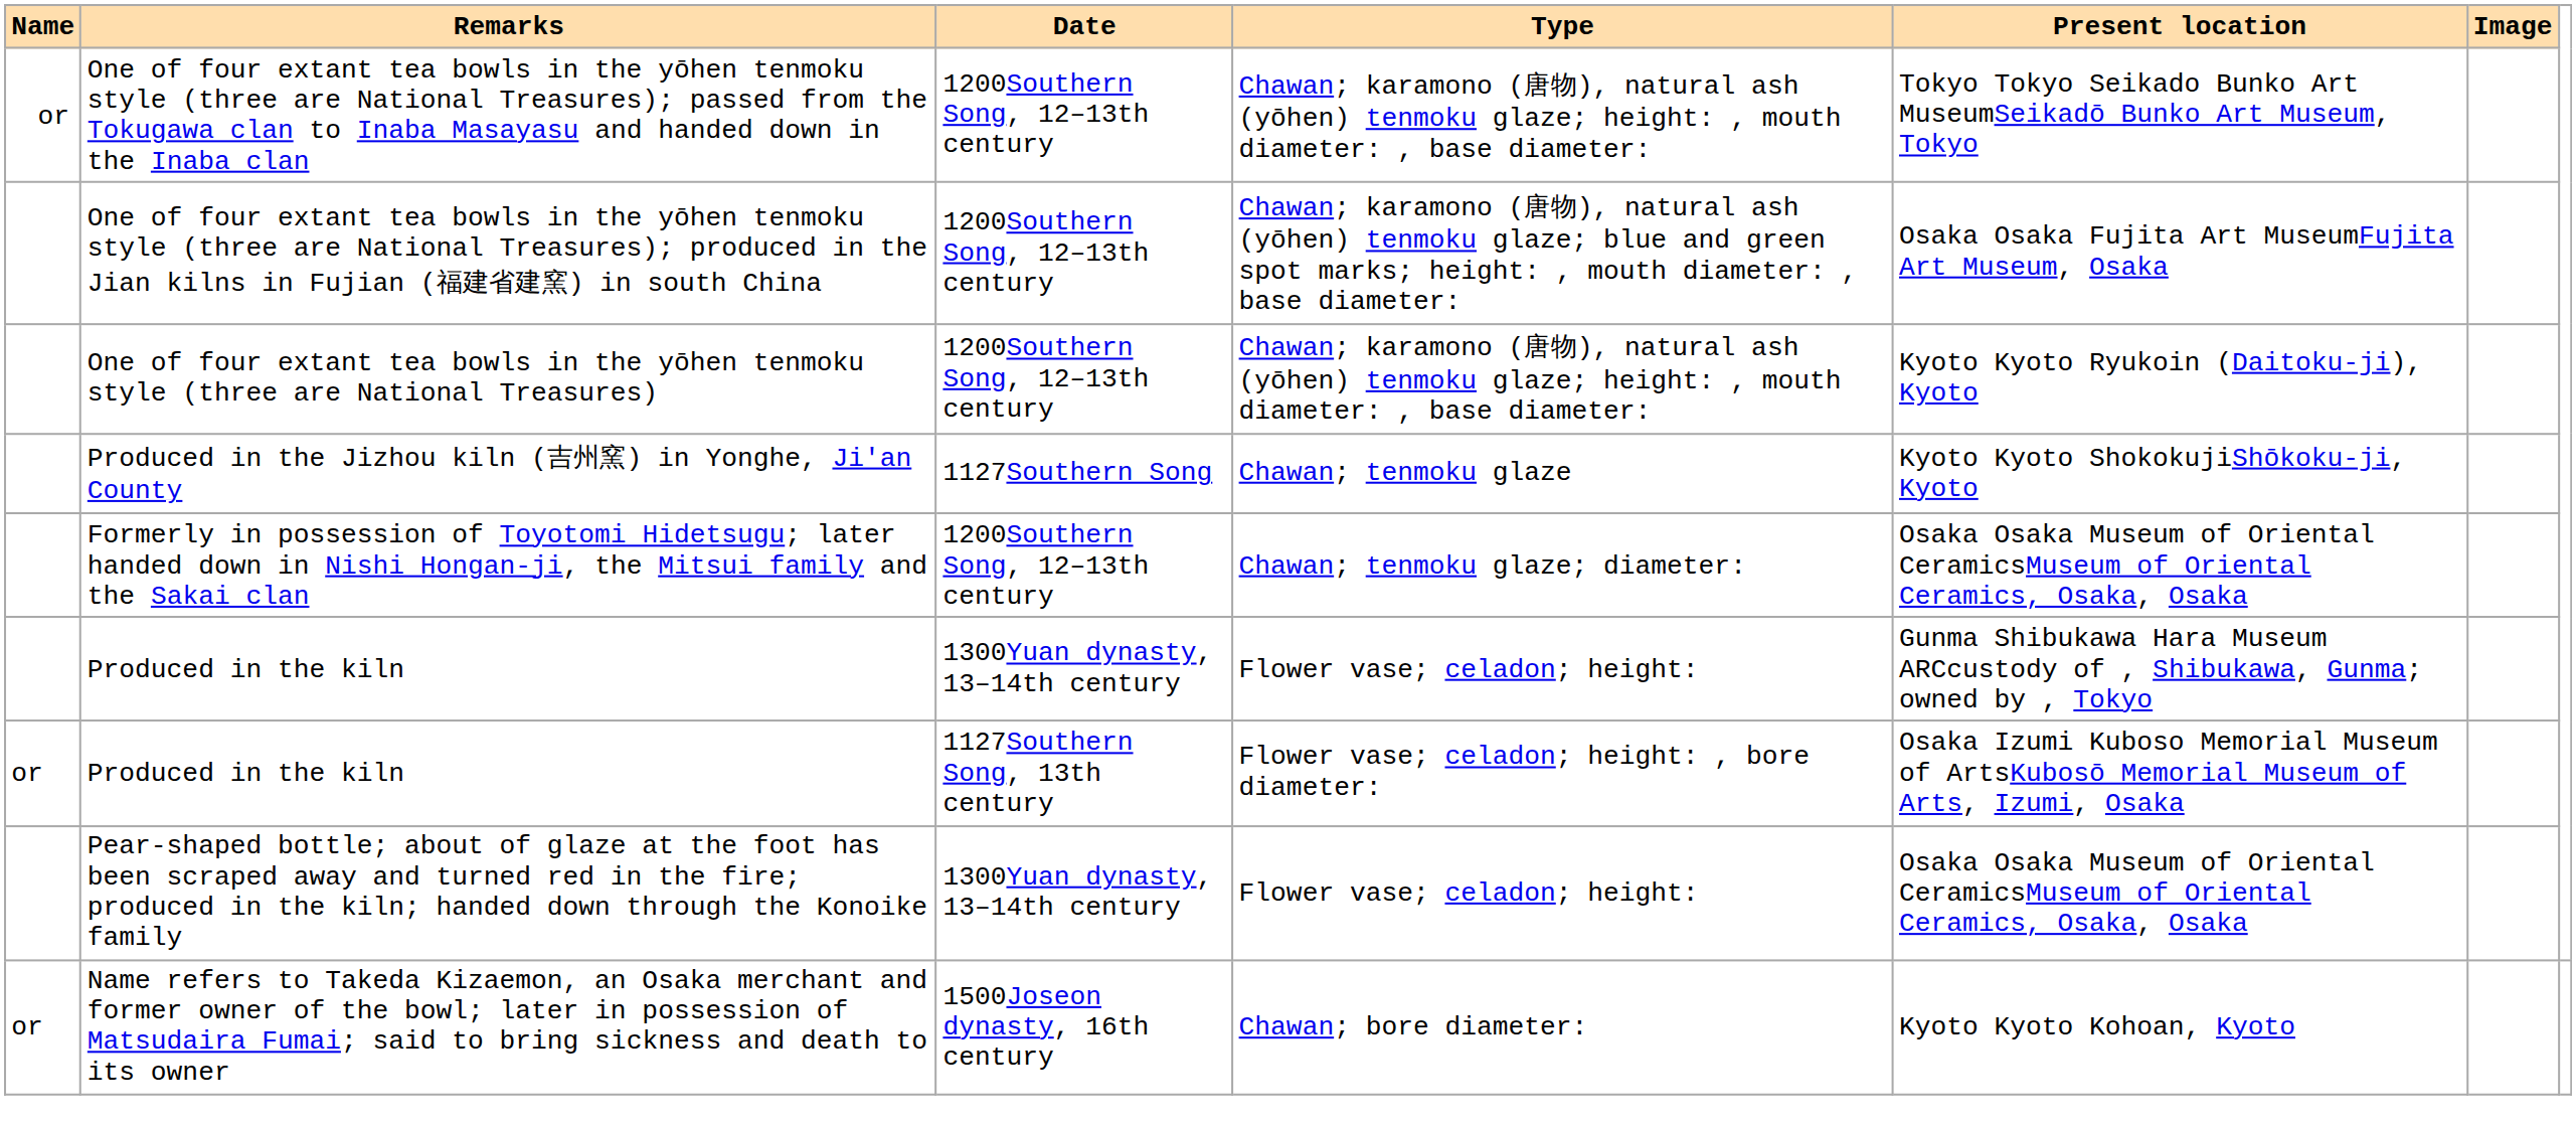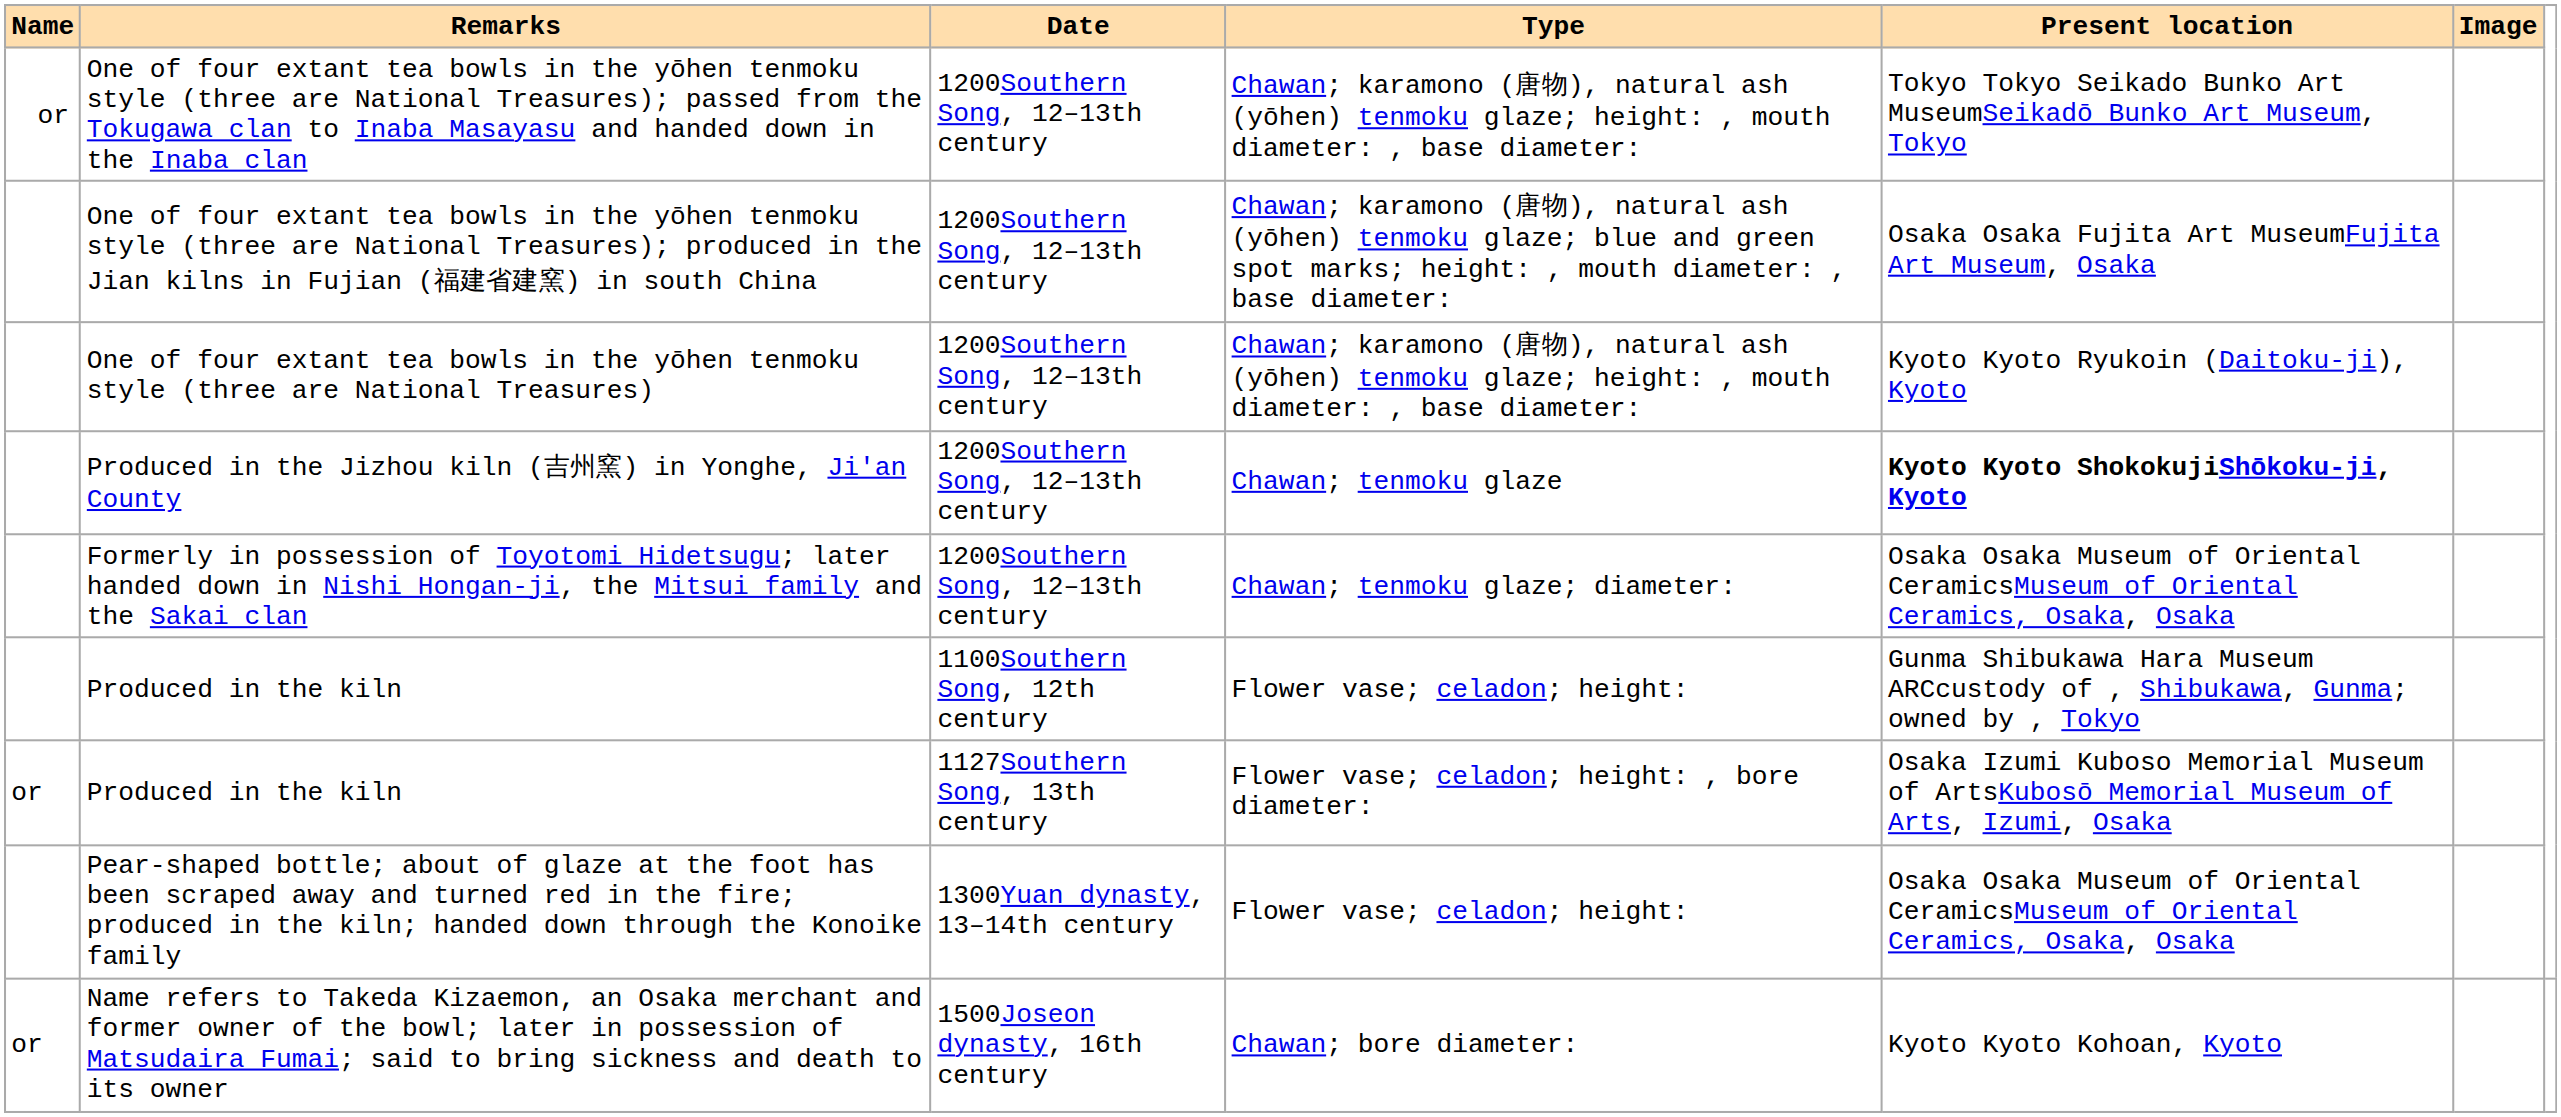 <table class="wikitable sortable" width="100%" style="background:#ffffff;">
 <tr>
 <th align="left" style="background:#ffdead;">Name</th>
 <th align="left" style="background:#ffdead;" class="unsortable">Remarks</th>
 <th align="left" style="background:#ffdead;">Date</th>
 <th align="left" style="background:#ffdead;" class="unsortable">Type</th>
 <th align="left" style="background:#ffdead;">Present location</th>
 <th align="left" style="background:#ffdead;" class="unsortable">Image</th>
 </tr>
 <tr>
 <td>　or </td>
 <td>One of four extant tea bowls in the yōhen tenmoku style (three are National Treasures); passed from the <a href='#'>Tokugawa clan</a> to <a href='#'>Inaba Masayasu</a> and handed down in the <a href='#'>Inaba clan</a></td>
 <td><span>1200</span><a href='#'>Southern Song</a>, 12–13th century</td>
 <td><a href='#'>Chawan</a>; karamono (唐物), natural ash (yōhen) <a href='#'>tenmoku</a> glaze; height: , mouth diameter: , base diameter: </td>
 <td><span>Tokyo Tokyo Seikado Bunko Art Museum</span><a href='#'>Seikadō Bunko Art Museum</a>, <a href='#'>Tokyo</a></td>
 <td></td>
 </tr>
 <tr>
 <td></td>
 <td>One of four extant tea bowls in the yōhen tenmoku style (three are National Treasures); produced in the Jian kilns in Fujian (福建省建窯) in south China</td>
 <td><span>1200</span><a href='#'>Southern Song</a>, 12–13th century</td>
 <td><a href='#'>Chawan</a>; karamono (唐物), natural ash (yōhen) <a href='#'>tenmoku</a> glaze; blue and green spot marks; height: , mouth diameter: , base diameter: </td>
 <td><span>Osaka Osaka Fujita Art Museum</span><a href='#'>Fujita Art Museum</a>, <a href='#'>Osaka</a></td>
 <td></td>
 </tr>
 <tr>
 <td></td>
 <td>One of four extant tea bowls in the yōhen tenmoku style (three are National Treasures)</td>
 <td><span>1200</span><a href='#'>Southern Song</a>, 12–13th century</td>
 <td><a href='#'>Chawan</a>; karamono (唐物), natural ash (yōhen) <a href='#'>tenmoku</a> glaze; height: , mouth diameter: , base diameter: </td>
 <td><span>Kyoto Kyoto Ryukoin</span> (<a href='#'>Daitoku-ji</a>), <a href='#'>Kyoto</a></td>
 <td></td>
 </tr>
 <tr>
 <td></td>
 <td>Produced in the Jizhou kiln (吉州窯) in Yonghe, <a href='#'>Ji'an County</a></td>
-<td><span>1127</span><a href='#'>Southern Song</a></td>
+<td><span>1200</span><a href='#'>Southern Song</a>, 12–13th century</td>
 <td><a href='#'>Chawan</a>; <a href='#'>tenmoku</a> glaze</td>
-<td><span>Kyoto Kyoto Shokokuji</span><a href='#'>Shōkoku-ji</a>, <a href='#'>Kyoto</a></td>
+<td><strong><span>Kyoto Kyoto Shokokuji</span><a href='#'>Shōkoku-ji</a>, <a href='#'>Kyoto</a></strong></td>
 <td></td>
 </tr>
 <tr>
 <td></td>
 <td>Formerly in possession of <a href='#'>Toyotomi Hidetsugu</a>; later handed down in <a href='#'>Nishi Hongan-ji</a>, the <a href='#'>Mitsui family</a> and the <a href='#'>Sakai clan</a></td>
 <td><span>1200</span><a href='#'>Southern Song</a>, 12–13th century</td>
 <td><a href='#'>Chawan</a>; <a href='#'>tenmoku</a> glaze; diameter: </td>
 <td><span>Osaka Osaka Museum of Oriental Ceramics</span><a href='#'>Museum of Oriental Ceramics, Osaka</a>, <a href='#'>Osaka</a></td>
 <td></td>
 </tr>
 <tr>
 <td></td>
 <td>Produced in the  kiln</td>
-<td><span>1300</span><a href='#'>Yuan dynasty</a>, 13–14th century</td>
+<td><span>1100</span><a href='#'>Southern Song</a>, 12th century</td>
 <td>Flower vase; <a href='#'>celadon</a>; height: </td>
 <td><span>Gunma Shibukawa Hara Museum ARC</span>custody of , <a href='#'>Shibukawa</a>, <a href='#'>Gunma</a>; owned by , <a href='#'>Tokyo</a></td>
 <td></td>
 </tr>
 <tr>
 <td> or </td>
 <td>Produced in the  kiln</td>
 <td><span>1127</span><a href='#'>Southern Song</a>, 13th century</td>
 <td>Flower vase; <a href='#'>celadon</a>; height: , bore diameter: </td>
 <td><span>Osaka Izumi Kuboso Memorial Museum of Arts</span><a href='#'>Kubosō Memorial Museum of Arts</a>, <a href='#'>Izumi</a>, <a href='#'>Osaka</a></td>
 <td></td>
 </tr>
 <tr>
 <td></td>
 <td>Pear-shaped bottle; about  of glaze at the foot has been scraped away and turned red in the fire; produced in the  kiln; handed down through the Konoike family</td>
 <td><span>1300</span><a href='#'>Yuan dynasty</a>, 13–14th century</td>
 <td>Flower vase; <a href='#'>celadon</a>; height: </td>
 <td><span>Osaka Osaka Museum of Oriental Ceramics</span><a href='#'>Museum of Oriental Ceramics, Osaka</a>, <a href='#'>Osaka</a></td>
 <td></td>
 </tr>
 <tr>
 <td> or </td>
 <td>Name refers to Takeda Kizaemon, an Osaka merchant and former owner of the bowl; later in possession of <a href='#'>Matsudaira Fumai</a>; said to bring sickness and death to its owner</td>
 <td><span>1500</span><a href='#'>Joseon dynasty</a>, 16th century</td>
 <td><a href='#'>Chawan</a>; bore diameter: </td>
 <td><span>Kyoto Kyoto Kohoan</span>, <a href='#'>Kyoto</a></td>
 <td></td>
 <td></td>
 </tr>
 </table>
